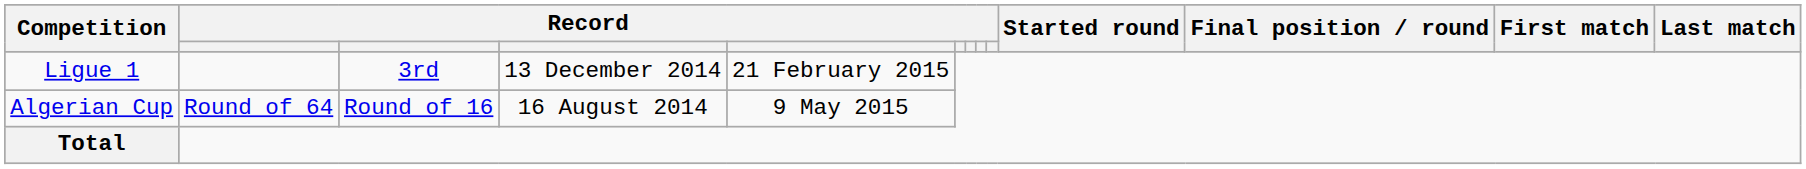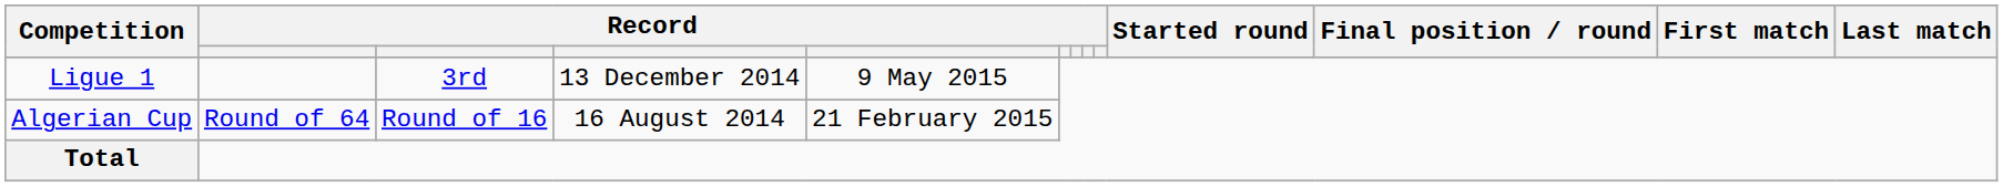 <table class="wikitable" style="text-align: center">
 <tr>
 <th rowspan=2>Competition</th>
 <th colspan=8>Record</th>
 <th rowspan=2>Started round</th>
 <th rowspan=2>Final position / round</th>
 <th rowspan=2>First match</th>
 <th rowspan=2>Last match</th>
 </tr>
 <tr>
 <th></th>
 <th></th>
 <th></th>
 <th></th>
 <th></th>
 <th></th>
 <th></th>
 <th></th>
 </tr>
 <tr>
 <td><a href='#'>Ligue 1</a><br></td>
 <td></td>
 <td><a href='#'>3rd</a></td>
 <td>13 December 2014</td>
-<td>21 February 2015</td>
+<td>9 May 2015</td>
 </tr>
 <tr>
 <td><a href='#'>Algerian Cup</a><br></td>
 <td><a href='#'>Round of 64</a></td>
 <td><a href='#'>Round of 16</a></td>
 <td>16 August 2014</td>
-<td>9 May 2015</td>
+<td>21 February 2015</td>
 </tr>
 <tr>
 <th>Total<br></th>
 </tr>
 </table>
